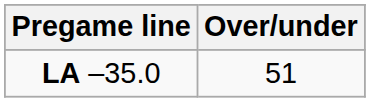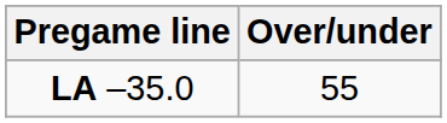 <table class="wikitable">
 <tr align="center">
 <th style=>Pregame line</th>
 <th style=>Over/under</th>
 </tr>
 <tr align="center">
 <td><strong>LA</strong> –35.0</td>
-<td>51</td>
+<td>55</td>
 </tr>
 </table>
